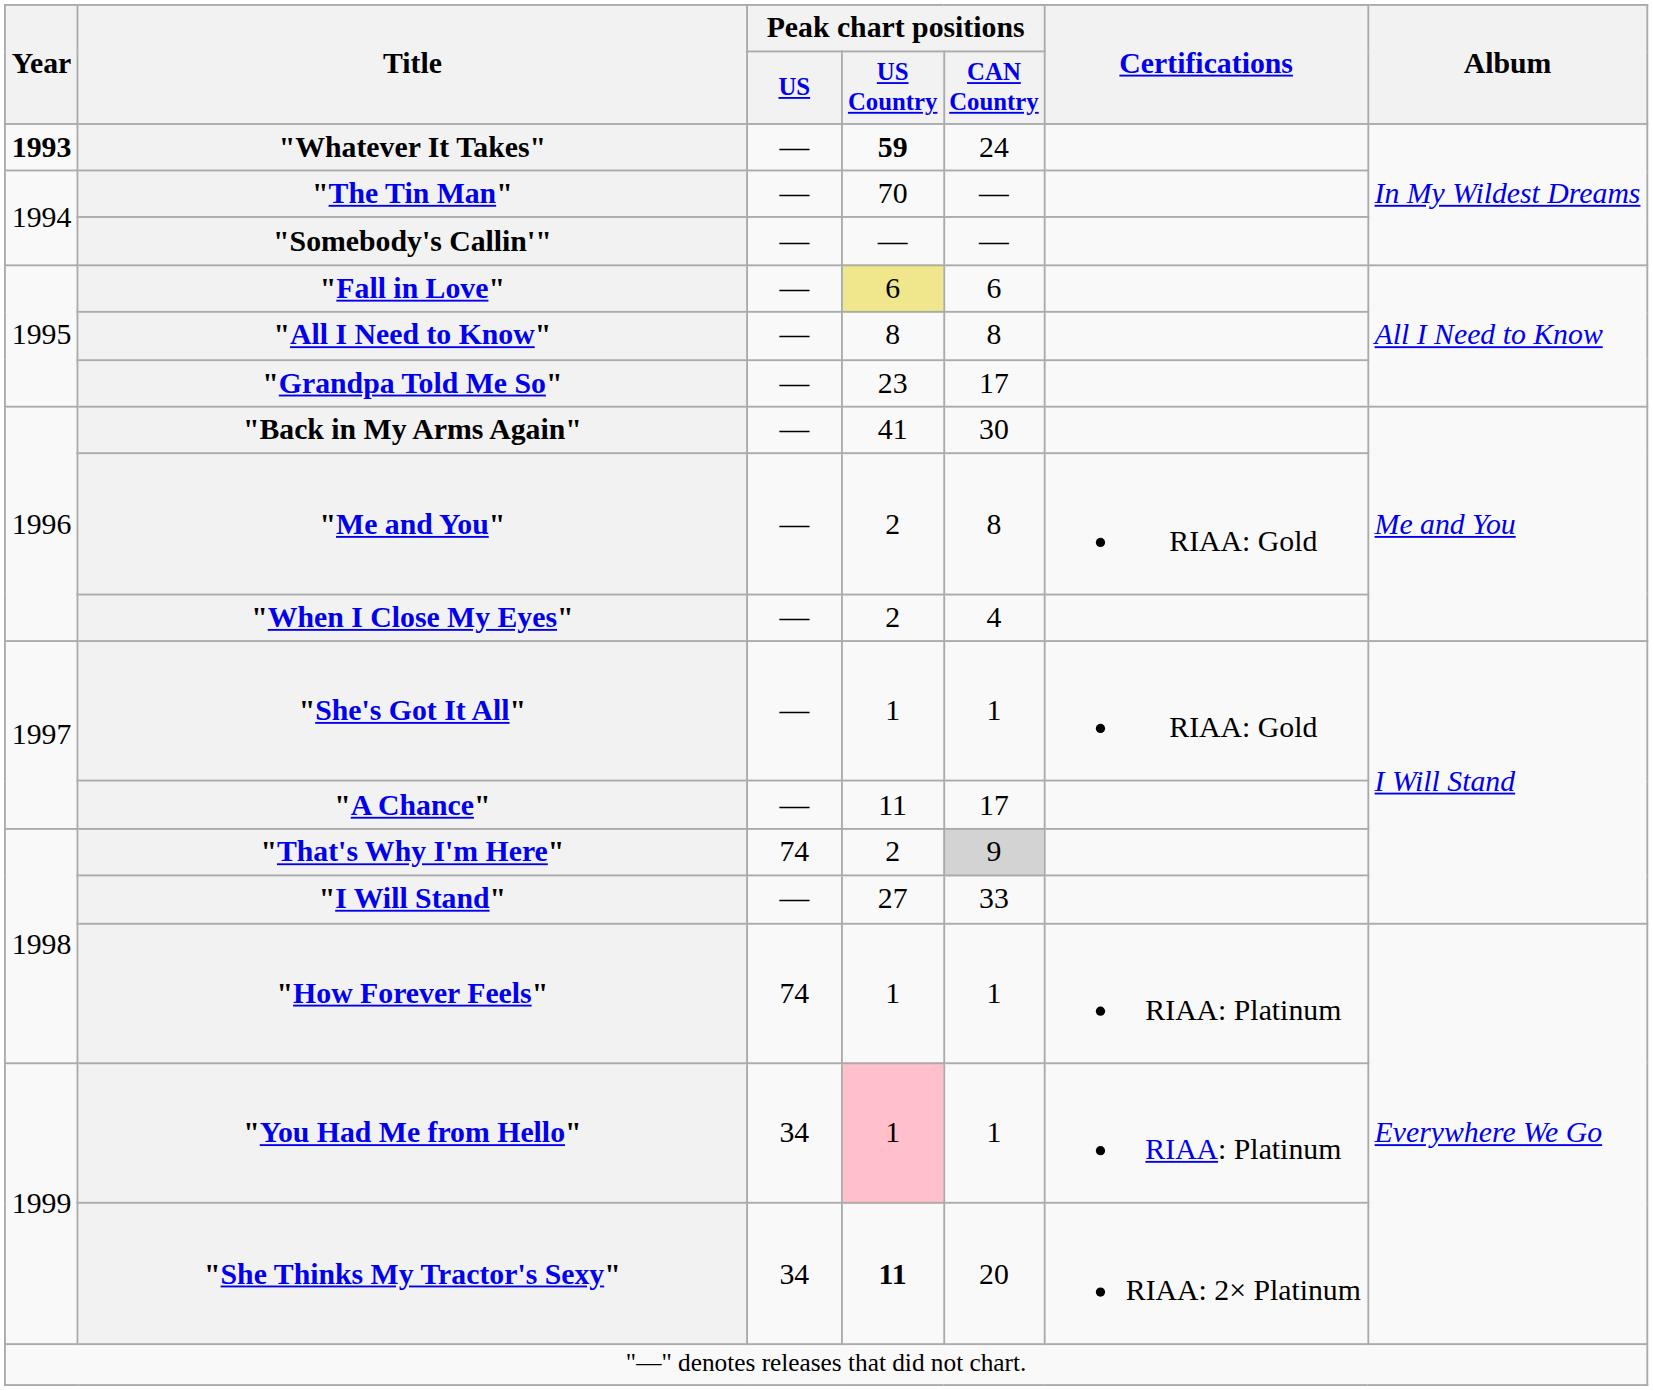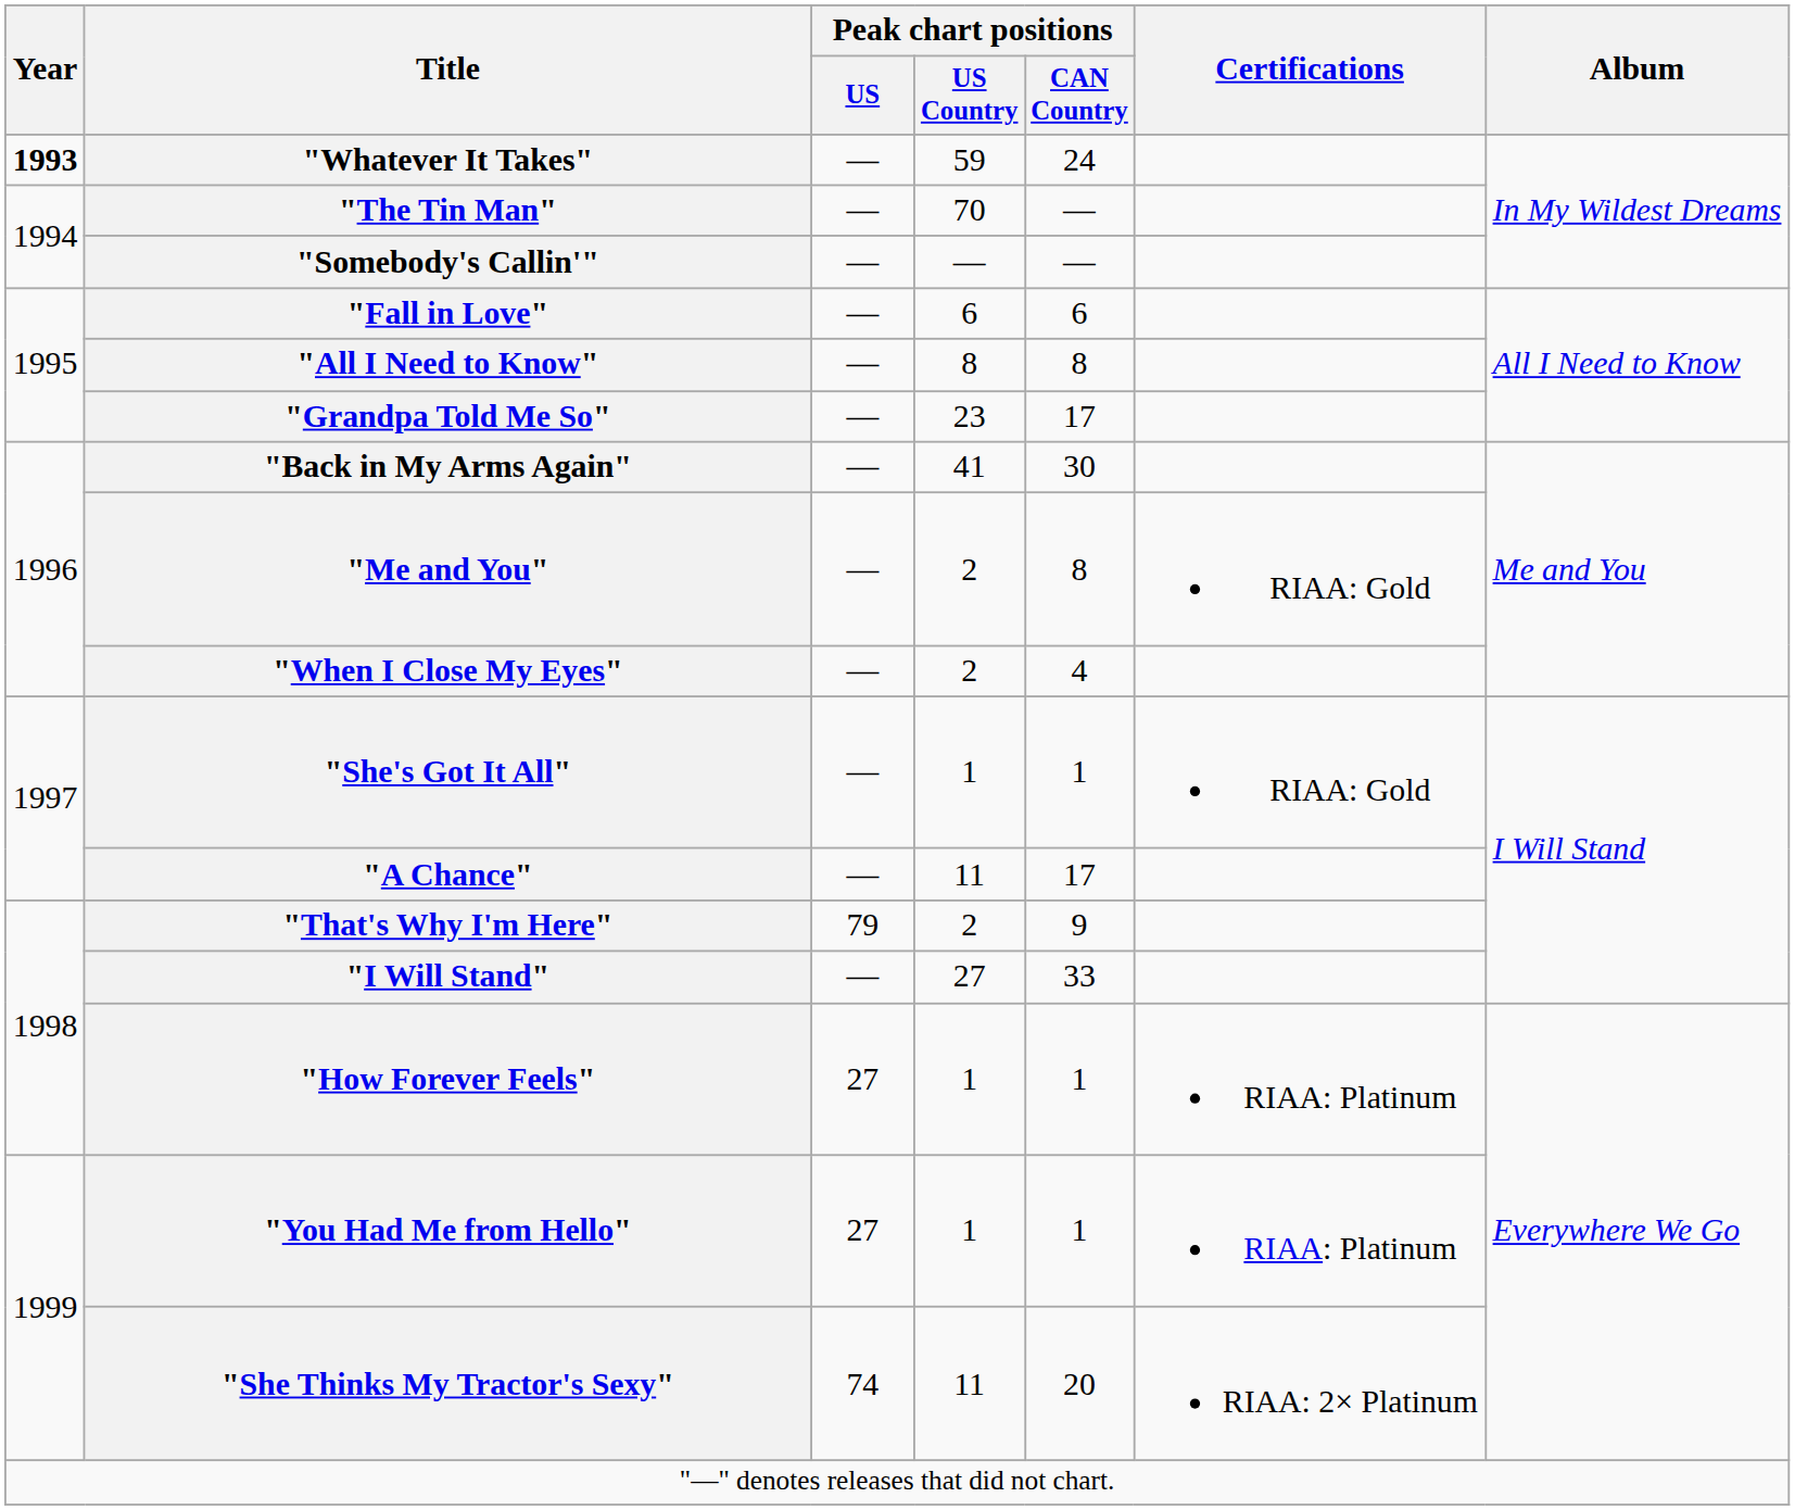 <table class="wikitable plainrowheaders" style="text-align:center;">
 <tr>
 <th scope="col" rowspan="2">Year</th>
 <th scope="col" rowspan="2" style="width:22em;">Title</th>
 <th scope="col" colspan="3">Peak chart positions</th>
 <th scope="col" rowspan="2"><a href='#'>Certifications</a><br></th>
 <th scope="col" rowspan="2">Album</th>
 </tr>
 <tr style="font-size:smaller;">
 <th scope="col" width="45"><a href='#'>US</a><br></th>
 <th scope="col" width="45"><a href='#'>US Country</a><br></th>
 <th scope="col" width="45"><a href='#'>CAN Country</a><br></th>
 </tr>
 <tr>
 <td><strong>1993</strong></td>
 <th scope="row">"Whatever It Takes"</th>
 <td>—</td>
-<td><strong>59</strong></td>
+<td>59</td>
 <td>24</td>
 <td></td>
 <td align="left" rowspan="3"><em><a href='#'>In My Wildest Dreams</a></em></td>
 </tr>
 <tr>
 <td rowspan="2">1994</td>
 <th scope="row">"<a href='#'>The Tin Man</a>"</th>
 <td>—</td>
 <td>70</td>
 <td>—</td>
 <td></td>
 </tr>
 <tr>
 <th scope="row">"Somebody's Callin'"</th>
 <td>—</td>
 <td>—</td>
 <td>—</td>
 <td></td>
 </tr>
 <tr>
 <td rowspan="3">1995</td>
 <th scope="row">"<a href='#'>Fall in Love</a>"</th>
 <td>—</td>
-<td style="background: khaki;">6</td>
+<td>6</td>
 <td>6</td>
 <td></td>
 <td align="left" rowspan="3"><em><a href='#'>All I Need to Know</a></em></td>
 </tr>
 <tr>
 <th scope="row">"<a href='#'>All I Need to Know</a>"</th>
 <td>—</td>
 <td>8</td>
 <td>8</td>
 <td></td>
 </tr>
 <tr>
 <th scope="row">"<a href='#'>Grandpa Told Me So</a>"</th>
 <td>—</td>
 <td>23</td>
 <td>17</td>
 <td></td>
 </tr>
 <tr>
 <td rowspan="3">1996</td>
 <th scope="row">"Back in My Arms Again"</th>
 <td>—</td>
 <td>41</td>
 <td>30</td>
 <td></td>
 <td align="left" rowspan="3"><em><a href='#'>Me and You</a></em></td>
 </tr>
 <tr>
 <th scope="row">"<a href='#'>Me and You</a>"</th>
 <td>—</td>
 <td>2</td>
 <td>8</td>
 <td><br><ul><li>RIAA: Gold</li></ul></td>
 </tr>
 <tr>
 <th scope="row">"<a href='#'>When I Close My Eyes</a>"</th>
 <td>—</td>
 <td>2</td>
 <td>4</td>
 <td></td>
 </tr>
 <tr>
 <td rowspan="2">1997</td>
 <th scope="row">"<a href='#'>She's Got It All</a>"</th>
 <td>—</td>
 <td>1</td>
 <td>1</td>
 <td><br><ul><li>RIAA: Gold</li></ul></td>
 <td align="left" rowspan="4"><em><a href='#'>I Will Stand</a></em></td>
 </tr>
 <tr>
 <th scope="row">"<a href='#'>A Chance</a>"</th>
 <td>—</td>
 <td>11</td>
 <td>17</td>
 <td></td>
 </tr>
 <tr>
 <td rowspan="3">1998</td>
 <th scope="row">"<a href='#'>That's Why I'm Here</a>"</th>
-<td>74</td>
+<td>79</td>
 <td>2</td>
-<td style="background: lightgrey;">9</td>
+<td>9</td>
 <td></td>
 </tr>
 <tr>
 <th scope="row">"<a href='#'>I Will Stand</a>"</th>
 <td>—</td>
 <td>27</td>
 <td>33</td>
 <td></td>
 </tr>
 <tr>
 <th scope="row">"<a href='#'>How Forever Feels</a>"</th>
-<td>74</td>
+<td>27</td>
 <td>1</td>
 <td>1</td>
 <td><br><ul><li>RIAA: Platinum</li></ul></td>
 <td align="left" rowspan="3"><em><a href='#'>Everywhere We Go</a></em></td>
 </tr>
 <tr>
 <td rowspan="2">1999</td>
 <th scope="row">"<a href='#'>You Had Me from Hello</a>"</th>
-<td>34</td>
-<td style="background: pink;">1</td>
+<td>27</td>
+<td>1</td>
 <td>1</td>
 <td><br><ul><li><a href='#'>RIAA</a>: Platinum</li></ul></td>
 </tr>
 <tr>
 <th scope="row">"<a href='#'>She Thinks My Tractor's Sexy</a>"</th>
-<td>34</td>
-<td><strong>11</strong></td>
+<td>74</td>
+<td>11</td>
 <td>20</td>
 <td><br><ul><li>RIAA: 2× Platinum</li></ul></td>
 </tr>
 <tr>
 <td colspan="7" style="font-size:85%">"—" denotes releases that did not chart.</td>
 </tr>
 </table>
